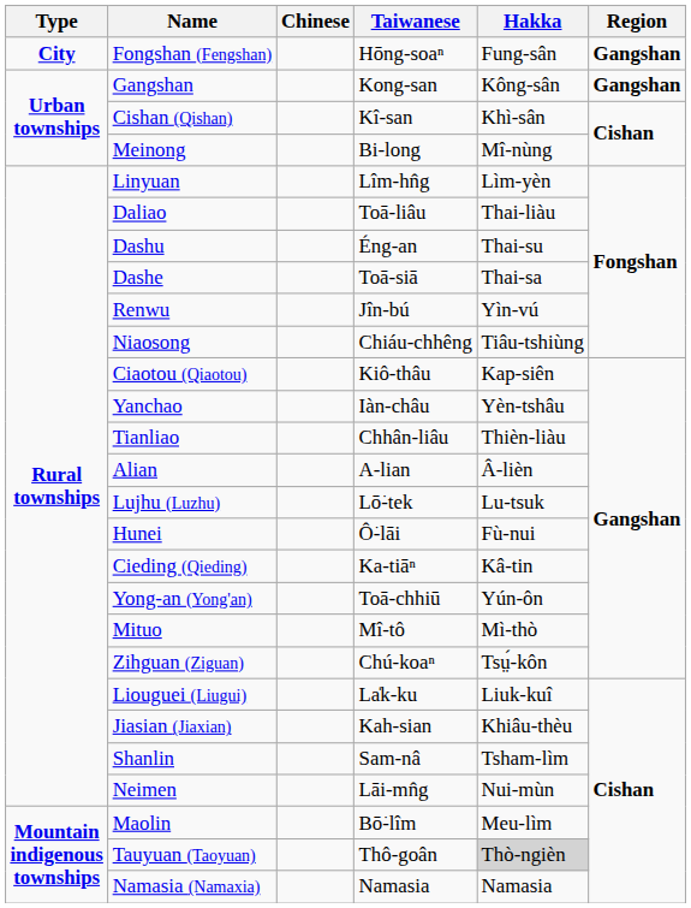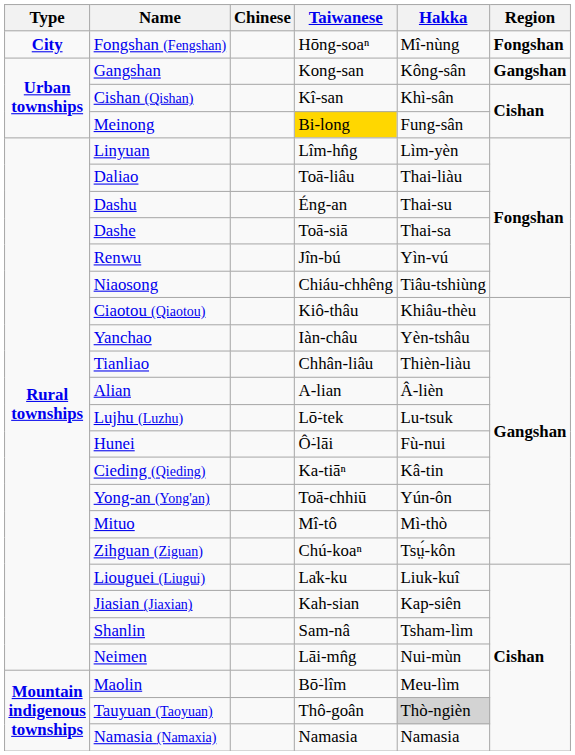 <table class=wikitable>
 <tr>
 <th>Type</th>
 <th>Name</th>
 <th>Chinese</th>
 <th><a href='#'>Taiwanese</a></th>
 <th><a href='#'>Hakka</a></th>
 <th>Region</th>
 </tr>
 <tr>
 <td align=center><strong><a href='#'>City</a></strong></td>
 <td><a href='#'>Fongshan <small>(Fengshan)</small></a></td>
 <td></td>
 <td>Hōng-soaⁿ</td>
-<td>Fung-sân</td>
-<td><strong>Gangshan</strong></td>
+<td>Mî-nùng</td>
+<td><strong>Fongshan</strong></td>
 </tr>
 <tr>
 <td rowspan=3 align=center><strong><a href='#'>Urban<br>townships</a></strong></td>
 <td><a href='#'>Gangshan</a></td>
 <td></td>
 <td>Kong-san</td>
 <td>Kông-sân</td>
 <td><strong>Gangshan</strong></td>
 </tr>
 <tr>
 <td><a href='#'>Cishan <small>(Qishan)</small></a></td>
 <td></td>
 <td>Kî-san</td>
 <td>Khì-sân</td>
 <td rowspan=2><strong>Cishan</strong></td>
 </tr>
 <tr>
 <td><a href='#'>Meinong</a></td>
 <td></td>
-<td>Bi-long</td>
-<td>Mî-nùng</td>
+<td style="background: gold;">Bi-long</td>
+<td>Fung-sân</td>
 </tr>
 <tr>
 <td rowspan=20 align=center><strong><a href='#'>Rural<br>townships</a></strong></td>
 <td><a href='#'>Linyuan</a></td>
 <td></td>
 <td>Lîm-hn̂g</td>
 <td>Lìm-yèn</td>
 <td rowspan=6><strong>Fongshan</strong></td>
 </tr>
 <tr>
 <td><a href='#'>Daliao</a></td>
 <td></td>
 <td>Toā-liâu</td>
 <td>Thai-liàu</td>
 </tr>
 <tr>
 <td><a href='#'>Dashu</a></td>
 <td></td>
 <td>Éng-an</td>
 <td>Thai-su</td>
 </tr>
 <tr>
 <td><a href='#'>Dashe</a></td>
 <td></td>
 <td>Toā-siā</td>
 <td>Thai-sa</td>
 </tr>
 <tr>
 <td><a href='#'>Renwu</a></td>
 <td></td>
 <td>Jîn-bú</td>
 <td>Yìn-vú</td>
 </tr>
 <tr>
 <td><a href='#'>Niaosong</a></td>
 <td></td>
 <td>Chiáu-chhêng</td>
 <td>Tiâu-tshiùng</td>
 </tr>
 <tr>
 <td><a href='#'>Ciaotou <small>(Qiaotou)</small></a></td>
 <td></td>
 <td>Kiô-thâu</td>
-<td>Kap-siên</td>
+<td>Khiâu-thèu</td>
 <td rowspan=10><strong>Gangshan</strong></td>
 </tr>
 <tr>
 <td><a href='#'>Yanchao</a></td>
 <td></td>
 <td>Iàn-châu</td>
 <td>Yèn-tshâu</td>
 </tr>
 <tr>
 <td><a href='#'>Tianliao</a></td>
 <td></td>
 <td>Chhân-liâu</td>
 <td>Thièn-liàu</td>
 </tr>
 <tr>
 <td><a href='#'>Alian</a></td>
 <td></td>
 <td>A-lian</td>
 <td>Â-lièn</td>
 </tr>
 <tr>
 <td><a href='#'>Lujhu <small>(Luzhu)</small></a></td>
 <td></td>
 <td>Lō͘-tek</td>
 <td>Lu-tsuk</td>
 </tr>
 <tr>
 <td><a href='#'>Hunei</a></td>
 <td></td>
 <td>Ô͘-lāi</td>
 <td>Fù-nui</td>
 </tr>
 <tr>
 <td><a href='#'>Cieding <small>(Qieding)</small></a></td>
 <td></td>
 <td>Ka-tiāⁿ</td>
 <td>Kâ-tin</td>
 </tr>
 <tr>
 <td><a href='#'>Yong-an <small>(Yong'an)</small></a></td>
 <td></td>
 <td>Toā-chhiū</td>
 <td>Yún-ôn</td>
 </tr>
 <tr>
 <td><a href='#'>Mituo</a></td>
 <td></td>
 <td>Mî-tô</td>
 <td>Mì-thò</td>
 </tr>
 <tr>
 <td><a href='#'>Zihguan <small>(Ziguan)</small></a></td>
 <td></td>
 <td>Chú-koaⁿ</td>
 <td>Tsṳ́-kôn</td>
 </tr>
 <tr>
 <td><a href='#'>Liouguei <small>(Liugui)</small></a></td>
 <td></td>
 <td>La̍k-ku</td>
 <td>Liuk-kuî</td>
 <td rowspan=7><strong>Cishan</strong></td>
 </tr>
 <tr>
 <td><a href='#'>Jiasian <small>(Jiaxian)</small></a></td>
 <td></td>
 <td>Kah-sian</td>
-<td>Khiâu-thèu</td>
+<td>Kap-siên</td>
 </tr>
 <tr>
 <td><a href='#'>Shanlin</a></td>
 <td></td>
 <td>Sam-nâ</td>
 <td>Tsham-lìm</td>
 </tr>
 <tr>
 <td><a href='#'>Neimen</a></td>
 <td></td>
 <td>Lāi-mn̂g</td>
 <td>Nui-mùn</td>
 </tr>
 <tr>
 <td rowspan=3 align=center><strong><a href='#'>Mountain<br>indigenous<br>townships</a></strong></td>
 <td><a href='#'>Maolin</a></td>
 <td></td>
 <td>Bō͘-lîm</td>
 <td>Meu-lìm</td>
 </tr>
 <tr>
 <td><a href='#'>Tauyuan <small>(Taoyuan)</small></a></td>
 <td></td>
 <td>Thô-goân</td>
 <td style="background: lightgrey;">Thò-ngièn</td>
 </tr>
 <tr>
 <td><a href='#'>Namasia <small>(Namaxia)</small></a></td>
 <td></td>
 <td>Namasia</td>
 <td>Namasia</td>
 </tr>
 </table>
